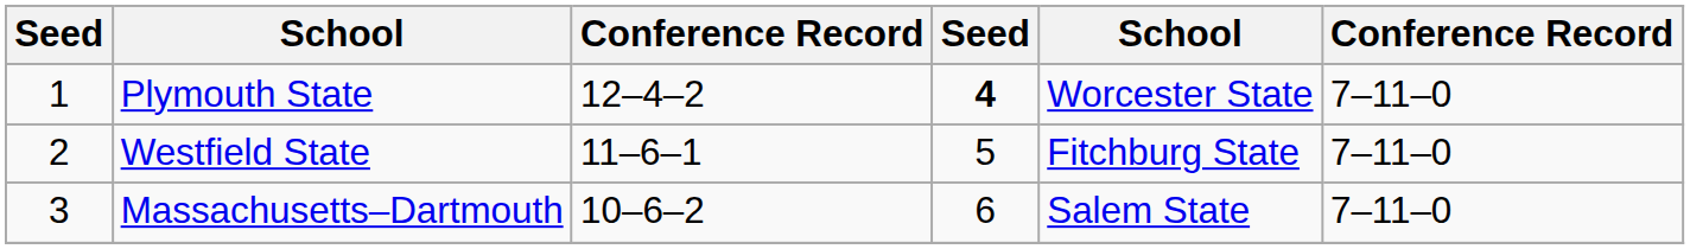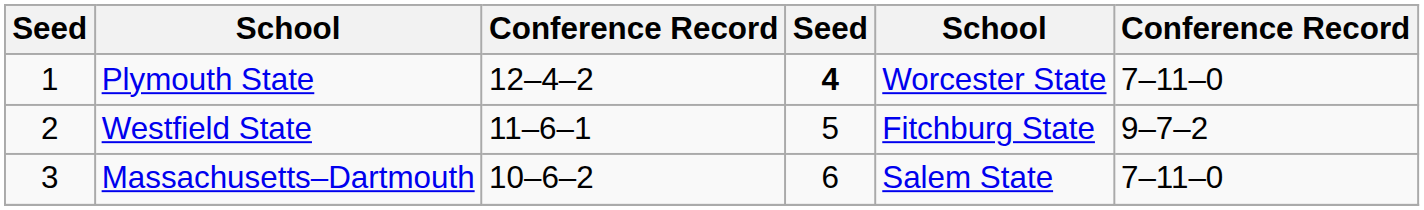 <table class="wikitable">
 <tr>
 <th>Seed</th>
 <th>School</th>
 <th>Conference Record</th>
 <th>Seed</th>
 <th>School</th>
 <th>Conference Record</th>
 </tr>
 <tr>
 <td align=center>1</td>
 <td><a href='#'>Plymouth State</a></td>
 <td>12–4–2</td>
 <td align=center><strong>4</strong></td>
 <td><a href='#'>Worcester State</a></td>
 <td>7–11–0</td>
 </tr>
 <tr>
 <td align=center>2</td>
 <td><a href='#'>Westfield State</a></td>
 <td>11–6–1</td>
 <td align=center>5</td>
 <td><a href='#'>Fitchburg State</a></td>
-<td>7–11–0</td>
+<td>9–7–2</td>
 </tr>
 <tr>
 <td align=center>3</td>
 <td><a href='#'>Massachusetts–Dartmouth</a></td>
 <td>10–6–2</td>
 <td align=center>6</td>
 <td><a href='#'>Salem State</a></td>
 <td>7–11–0</td>
 </tr>
 <tr>
 </tr>
 </table>
